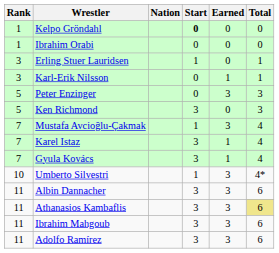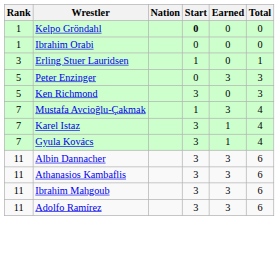 <table class="wikitable sortable" style="text-align:center;">
 <tr>
 <th>Rank</th>
 <th>Wrestler</th>
 <th>Nation</th>
 <th>Start</th>
 <th>Earned</th>
 <th>Total</th>
 </tr>
 <tr style="background:#cfc;">
 <td>1</td>
 <td align=left><a href='#'>Kelpo Gröndahl</a></td>
 <td align=left></td>
 <td><strong>0</strong></td>
 <td>0</td>
 <td>0</td>
 </tr>
 <tr style="background:#cfc;">
 <td>1</td>
 <td align=left><a href='#'>Ibrahim Orabi</a></td>
 <td align=left></td>
 <td>0</td>
 <td>0</td>
 <td>0</td>
 </tr>
 <tr style="background:#cfc;">
 <td>3</td>
 <td align=left><a href='#'>Erling Stuer Lauridsen</a></td>
 <td align=left></td>
 <td>1</td>
 <td>0</td>
-<td>1</td>
-</tr>
-<tr style="background:#cfc;">
-<td>3</td>
-<td align=left><a href='#'>Karl-Erik Nilsson</a></td>
-<td align=left></td>
-<td>0</td>
-<td>1</td>
 <td>1</td>
 </tr>
 <tr style="background:#cfc;">
 <td>5</td>
 <td align=left><a href='#'>Peter Enzinger</a></td>
 <td align=left></td>
 <td>0</td>
 <td>3</td>
 <td>3</td>
 </tr>
 <tr style="background:#cfc;">
 <td>5</td>
 <td align=left><a href='#'>Ken Richmond</a></td>
 <td align=left></td>
 <td>3</td>
 <td>0</td>
 <td>3</td>
 </tr>
 <tr style="background:#cfc;">
 <td>7</td>
 <td align=left><a href='#'>Mustafa Avcioğlu-Çakmak</a></td>
 <td align=left></td>
 <td>1</td>
 <td>3</td>
 <td>4</td>
 </tr>
 <tr style="background:#cfc;">
 <td>7</td>
 <td align=left><a href='#'>Karel Istaz</a></td>
 <td align=left></td>
 <td>3</td>
 <td>1</td>
 <td>4</td>
 </tr>
 <tr style="background:#cfc;">
 <td>7</td>
 <td align=left><a href='#'>Gyula Kovács</a></td>
 <td align=left></td>
 <td>3</td>
 <td>1</td>
 <td>4</td>
 </tr>
 <tr>
-<td>10</td>
-<td align=left><a href='#'>Umberto Silvestri</a></td>
-<td align=left></td>
-<td>1</td>
-<td>3</td>
-<td>4*</td>
-</tr>
-<tr>
 <td>11</td>
 <td align=left><a href='#'>Albin Dannacher</a></td>
 <td align=left></td>
 <td>3</td>
 <td>3</td>
 <td>6</td>
 </tr>
 <tr>
 <td>11</td>
 <td align=left><a href='#'>Athanasios Kambaflis</a></td>
 <td align=left></td>
 <td>3</td>
 <td>3</td>
-<td style="background: khaki;">6</td>
+<td>6</td>
 </tr>
 <tr>
 <td>11</td>
 <td align=left><a href='#'>Ibrahim Mahgoub</a></td>
 <td align=left></td>
 <td>3</td>
 <td>3</td>
 <td>6</td>
 </tr>
 <tr>
 <td>11</td>
 <td align=left><a href='#'>Adolfo Ramírez</a></td>
 <td align=left></td>
 <td>3</td>
 <td>3</td>
 <td>6</td>
 </tr>
 </table>
